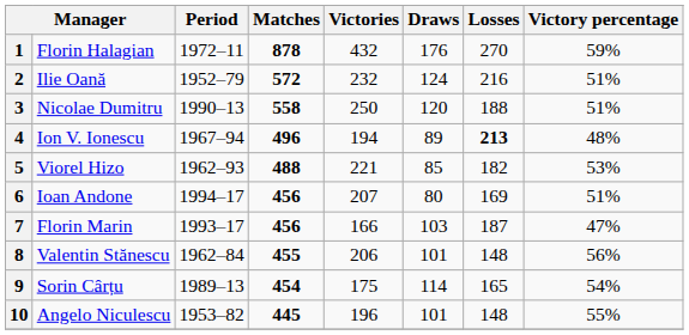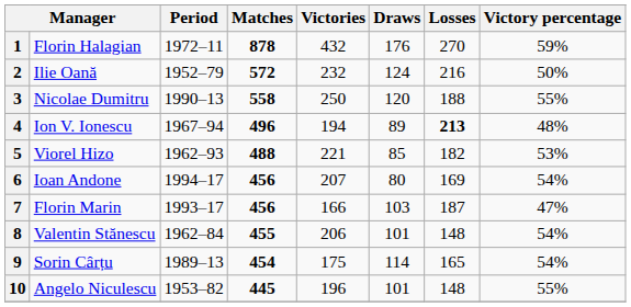 <table class="wikitable sortable" style="text-align:left">
 <tr>
 </tr>
 <tr>
 <th colspan="2" style="text-align:center;">Manager</th>
 <th style="text-align:center;">Period</th>
 <th style="text-align:center;">Matches</th>
 <th style="text-align:center;">Victories</th>
 <th style="text-align:center;">Draws</th>
 <th style="text-align:center;">Losses</th>
 <th style="text-align:center;">Victory percentage</th>
 </tr>
 <tr>
 <th>1</th>
 <td> <a href='#'>Florin Halagian</a></td>
 <td style="text-align:center;">1972–11</td>
 <td style="text-align:center;"><strong>878</strong></td>
 <td style="text-align:center;">432</td>
 <td style="text-align:center;">176</td>
 <td style="text-align:center;">270</td>
 <td style="text-align:center;">59%</td>
 </tr>
 <tr>
 <th>2</th>
 <td> <a href='#'>Ilie Oană</a></td>
 <td style="text-align:center;">1952–79</td>
 <td style="text-align:center;"><strong>572</strong></td>
 <td style="text-align:center;">232</td>
 <td style="text-align:center;">124</td>
 <td style="text-align:center;">216</td>
-<td style="text-align:center;">51%</td>
+<td style="text-align:center;">50%</td>
 </tr>
 <tr>
 <th>3</th>
 <td> <a href='#'>Nicolae Dumitru</a></td>
 <td style="text-align:center;">1990–13</td>
 <td style="text-align:center;"><strong>558</strong></td>
 <td style="text-align:center;">250</td>
 <td style="text-align:center;">120</td>
 <td style="text-align:center;">188</td>
-<td style="text-align:center;">51%</td>
+<td style="text-align:center;">55%</td>
 </tr>
 <tr>
 <th>4</th>
 <td> <a href='#'>Ion V. Ionescu</a></td>
 <td style="text-align:center;">1967–94</td>
 <td style="text-align:center;"><strong>496</strong></td>
 <td style="text-align:center;">194</td>
 <td style="text-align:center;">89</td>
 <td style="text-align:center;"><strong>213</strong></td>
 <td style="text-align:center;">48%</td>
 </tr>
 <tr>
 <th>5</th>
 <td> <a href='#'>Viorel Hizo</a></td>
 <td style="text-align:center;">1962–93</td>
 <td style="text-align:center;"><strong>488</strong></td>
 <td style="text-align:center;">221</td>
 <td style="text-align:center;">85</td>
 <td style="text-align:center;">182</td>
 <td style="text-align:center;">53%</td>
 </tr>
 <tr>
 <th>6</th>
 <td> <a href='#'>Ioan Andone</a></td>
 <td style="text-align:center;">1994–17</td>
 <td style="text-align:center;"><strong>456</strong></td>
 <td style="text-align:center;">207</td>
 <td style="text-align:center;">80</td>
 <td style="text-align:center;">169</td>
-<td style="text-align:center;">51%</td>
+<td style="text-align:center;">54%</td>
 </tr>
 <tr>
 <th>7</th>
 <td> <a href='#'>Florin Marin</a></td>
 <td style="text-align:center;">1993–17</td>
 <td style="text-align:center;"><strong>456</strong></td>
 <td style="text-align:center;">166</td>
 <td style="text-align:center;">103</td>
 <td style="text-align:center;">187</td>
 <td style="text-align:center;">47%</td>
 </tr>
 <tr>
 <th>8</th>
 <td> <a href='#'>Valentin Stănescu</a></td>
 <td style="text-align:center;">1962–84</td>
 <td style="text-align:center;"><strong>455</strong></td>
 <td style="text-align:center;">206</td>
 <td style="text-align:center;">101</td>
 <td style="text-align:center;">148</td>
-<td style="text-align:center;">56%</td>
+<td style="text-align:center;">54%</td>
 </tr>
 <tr>
 <th>9</th>
 <td> <a href='#'>Sorin Cârțu</a></td>
 <td style="text-align:center;">1989–13</td>
 <td style="text-align:center;"><strong>454</strong></td>
 <td style="text-align:center;">175</td>
 <td style="text-align:center;">114</td>
 <td style="text-align:center;">165</td>
 <td style="text-align:center;">54%</td>
 </tr>
 <tr>
 <th>10</th>
 <td> <a href='#'>Angelo Niculescu</a></td>
 <td style="text-align:center;">1953–82</td>
 <td style="text-align:center;"><strong>445</strong></td>
 <td style="text-align:center;">196</td>
 <td style="text-align:center;">101</td>
 <td style="text-align:center;">148</td>
 <td style="text-align:center;">55%</td>
 </tr>
 <tr>
 </tr>
 </table>
